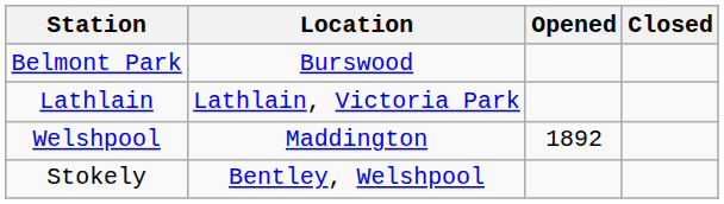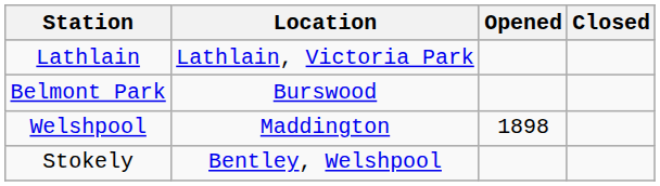 <table class="wikitable sortable" style="text-align:center">
 <tr>
 <th>Station</th>
 <th>Location</th>
 <th>Opened</th>
 <th>Closed</th>
 </tr>
 <tr>
+<td><a href='#'>Lathlain</a></td>
+<td><a href='#'>Lathlain</a>, <a href='#'>Victoria Park</a></td>
+<td></td>
+<td></td>
+</tr>
+<tr>
 <td><a href='#'>Belmont Park</a></td>
 <td><a href='#'>Burswood</a></td>
 <td></td>
 <td></td>
 </tr>
 <tr>
-<td><a href='#'>Lathlain</a></td>
-<td><a href='#'>Lathlain</a>, <a href='#'>Victoria Park</a></td>
-<td></td>
-<td></td>
-</tr>
-<tr>
 <td><a href='#'>Welshpool</a></td>
 <td><a href='#'>Maddington</a></td>
-<td>1892</td>
+<td>1898</td>
 <td></td>
 </tr>
 <tr>
 <td>Stokely</td>
 <td><a href='#'>Bentley</a>, <a href='#'>Welshpool</a></td>
 <td></td>
 <td></td>
 </tr>
 </table>
